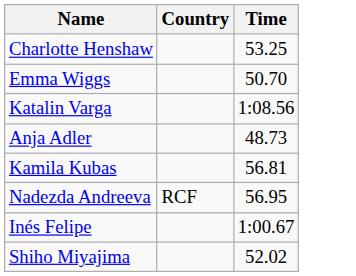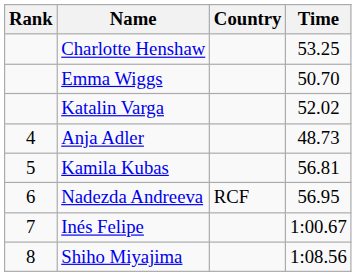 <table class="wikitable" style="text-align:center">
 <tr>
+<th>Rank</th>
 <th>Name</th>
 <th>Country</th>
 <th>Time</th>
 </tr>
 <tr>
+<td></td>
 <td align="left"><a href='#'>Charlotte Henshaw</a></td>
 <td align="left"></td>
 <td>53.25</td>
 </tr>
 <tr>
+<td></td>
 <td align="left"><a href='#'>Emma Wiggs</a></td>
 <td align="left"></td>
 <td>50.70</td>
 </tr>
 <tr>
+<td></td>
 <td align="left"><a href='#'>Katalin Varga</a></td>
 <td align="left"></td>
-<td>1:08.56</td>
+<td>52.02</td>
 </tr>
 <tr>
+<td>4</td>
 <td align="left"><a href='#'>Anja Adler</a></td>
 <td align="left"></td>
 <td>48.73</td>
 </tr>
 <tr>
+<td>5</td>
 <td align="left"><a href='#'>Kamila Kubas</a></td>
 <td align="left"></td>
 <td>56.81</td>
 </tr>
 <tr>
+<td>6</td>
 <td align="left"><a href='#'>Nadezda Andreeva</a></td>
 <td align="left"> RCF</td>
 <td>56.95</td>
 </tr>
 <tr>
+<td>7</td>
 <td align="left"><a href='#'>Inés Felipe</a></td>
 <td align="left"></td>
 <td>1:00.67</td>
 </tr>
 <tr>
+<td>8</td>
 <td align="left"><a href='#'>Shiho Miyajima</a></td>
 <td align="left"></td>
-<td>52.02</td>
+<td>1:08.56</td>
 </tr>
 </table>
